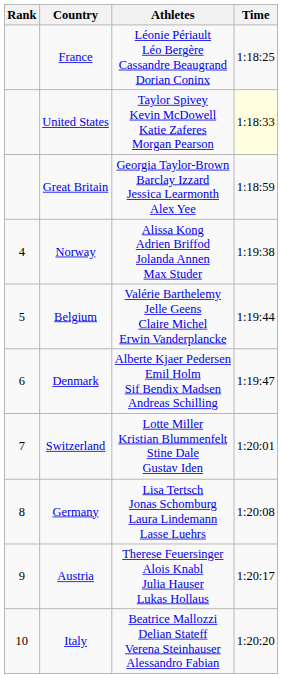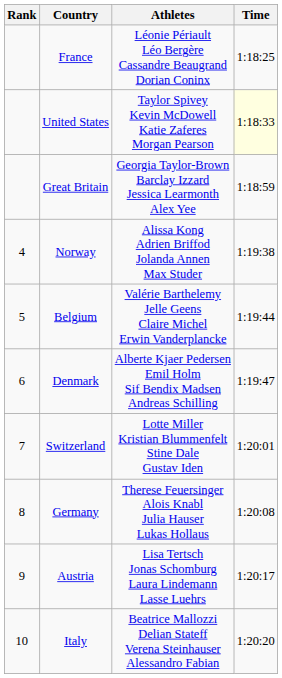 <table class="wikitable" style="font-size:95%; text-align:center;">
 <tr>
 <th>Rank</th>
 <th>Country</th>
 <th>Athletes</th>
 <th>Time</th>
 </tr>
 <tr>
 <td></td>
 <td align="center"> <a href='#'>France</a></td>
 <td><a href='#'>Léonie Périault</a><br><a href='#'>Léo Bergère</a><br><a href='#'>Cassandre Beaugrand</a><br><a href='#'>Dorian Coninx</a></td>
 <td align="center">1:18:25</td>
 </tr>
 <tr>
 <td></td>
 <td align="center"> <a href='#'>United States</a></td>
 <td><a href='#'>Taylor Spivey</a><br><a href='#'>Kevin McDowell</a><br><a href='#'>Katie Zaferes</a><br><a href='#'>Morgan Pearson</a></td>
 <td align="center" style="background: lightyellow;">1:18:33</td>
 </tr>
 <tr>
 <td></td>
 <td align="center"> <a href='#'>Great Britain</a></td>
 <td><a href='#'>Georgia Taylor-Brown</a><br><a href='#'>Barclay Izzard</a><br><a href='#'>Jessica Learmonth</a><br><a href='#'>Alex Yee</a></td>
 <td align="center">1:18:59</td>
 </tr>
 <tr>
 <td>4</td>
 <td align="center"> <a href='#'>Norway</a></td>
 <td><a href='#'>Alissa Kong</a><br><a href='#'>Adrien Briffod</a><br><a href='#'>Jolanda Annen</a><br><a href='#'>Max Studer</a></td>
 <td align="center">1:19:38</td>
 </tr>
 <tr>
 <td>5</td>
 <td align="center"> <a href='#'>Belgium</a></td>
 <td><a href='#'>Valérie Barthelemy</a><br><a href='#'>Jelle Geens</a><br><a href='#'>Claire Michel</a><br><a href='#'>Erwin Vanderplancke</a></td>
 <td align="center">1:19:44</td>
 </tr>
 <tr>
 <td>6</td>
 <td align="center"> <a href='#'>Denmark</a></td>
 <td><a href='#'>Alberte Kjaer Pedersen</a><br><a href='#'>Emil Holm</a><br><a href='#'>Sif Bendix Madsen</a><br><a href='#'>Andreas Schilling</a></td>
 <td align="center">1:19:47</td>
 </tr>
 <tr>
 <td>7</td>
 <td align="center"> <a href='#'>Switzerland</a></td>
 <td><a href='#'>Lotte Miller</a><br><a href='#'>Kristian Blummenfelt</a><br><a href='#'>Stine Dale</a><br><a href='#'>Gustav Iden</a></td>
 <td align="center">1:20:01</td>
 </tr>
 <tr>
 <td>8</td>
 <td align="center"> <a href='#'>Germany</a></td>
-<td><a href='#'>Lisa Tertsch</a><br><a href='#'>Jonas Schomburg</a><br><a href='#'>Laura Lindemann</a><br><a href='#'>Lasse Luehrs</a></td>
+<td><a href='#'>Therese Feuersinger</a><br><a href='#'>Alois Knabl</a><br><a href='#'>Julia Hauser</a><br><a href='#'>Lukas Hollaus</a></td>
 <td align="center">1:20:08</td>
 </tr>
 <tr>
 <td>9</td>
 <td align="center"> <a href='#'>Austria</a></td>
-<td><a href='#'>Therese Feuersinger</a><br><a href='#'>Alois Knabl</a><br><a href='#'>Julia Hauser</a><br><a href='#'>Lukas Hollaus</a></td>
+<td><a href='#'>Lisa Tertsch</a><br><a href='#'>Jonas Schomburg</a><br><a href='#'>Laura Lindemann</a><br><a href='#'>Lasse Luehrs</a></td>
 <td align="center">1:20:17</td>
 </tr>
 <tr>
 <td>10</td>
 <td align="center"> <a href='#'>Italy</a></td>
 <td><a href='#'>Beatrice Mallozzi</a><br><a href='#'>Delian Stateff</a><br><a href='#'>Verena Steinhauser</a><br><a href='#'>Alessandro Fabian</a></td>
 <td align="center">1:20:20</td>
 </tr>
 </table>
